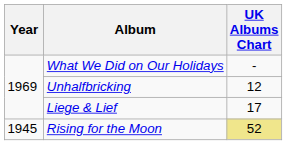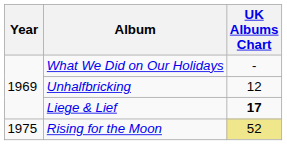 <table class="wikitable">
 <tr>
 <th width="40">Year</th>
 <th>Album</th>
 <th width="40"><a href='#'>UK Albums Chart</a></th>
 </tr>
 <tr>
 <td rowspan="3">1969</td>
 <td><em><a href='#'>What We Did on Our Holidays</a></em></td>
 <td align="center">-</td>
 </tr>
 <tr>
 <td><em><a href='#'>Unhalfbricking</a></em></td>
 <td align="center">12</td>
 </tr>
 <tr>
 <td><em><a href='#'>Liege & Lief</a></em></td>
-<td align="center">17</td>
+<td align="center"><strong>17</strong></td>
 </tr>
 <tr>
-<td>1945</td>
+<td>1975</td>
 <td><em><a href='#'>Rising for the Moon</a></em></td>
 <td align="center" style="background: khaki;">52</td>
 </tr>
 </table>
